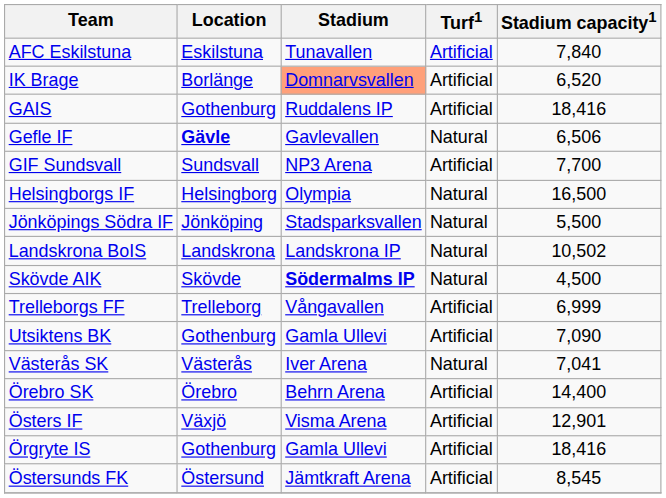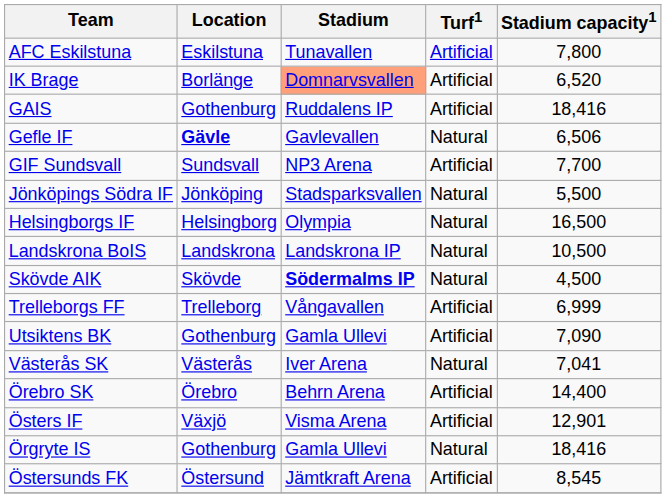 <table class="sortable wikitable" style="text-align: left;">
 <tr>
 <th>Team</th>
 <th>Location</th>
 <th>Stadium</th>
 <th>Turf<sup>1</sup></th>
 <th>Stadium capacity<sup>1</sup></th>
 </tr>
 <tr>
 <td><a href='#'>AFC Eskilstuna</a></td>
 <td><a href='#'>Eskilstuna</a></td>
 <td><a href='#'>Tunavallen</a></td>
 <td><a href='#'>Artificial</a></td>
-<td align="center">7,840</td>
+<td align="center">7,800</td>
 </tr>
 <tr>
 <td><a href='#'>IK Brage</a></td>
 <td><a href='#'>Borlänge</a></td>
 <td style="background: lightsalmon;"><a href='#'>Domnarvsvallen</a></td>
 <td>Artificial</td>
 <td align="center">6,520</td>
 </tr>
 <tr>
 <td><a href='#'>GAIS</a></td>
 <td><a href='#'>Gothenburg</a></td>
 <td><a href='#'>Ruddalens IP</a></td>
 <td>Artificial</td>
 <td align="center">18,416</td>
 </tr>
 <tr>
 <td><a href='#'>Gefle IF</a></td>
 <td><strong><a href='#'>Gävle</a></strong></td>
 <td><a href='#'>Gavlevallen</a></td>
 <td>Natural</td>
 <td align="center">6,506</td>
 </tr>
 <tr>
 <td><a href='#'>GIF Sundsvall</a></td>
 <td><a href='#'>Sundsvall</a></td>
 <td><a href='#'>NP3 Arena</a></td>
 <td>Artificial</td>
 <td align="center">7,700</td>
 </tr>
 <tr>
+<td><a href='#'>Jönköpings Södra IF</a></td>
+<td><a href='#'>Jönköping</a></td>
+<td><a href='#'>Stadsparksvallen</a></td>
+<td>Natural</td>
+<td align="center">5,500</td>
+</tr>
+<tr>
 <td><a href='#'>Helsingborgs IF</a></td>
 <td><a href='#'>Helsingborg</a></td>
 <td><a href='#'>Olympia</a></td>
 <td>Natural</td>
 <td align="center">16,500</td>
 </tr>
 <tr>
-<td><a href='#'>Jönköpings Södra IF</a></td>
-<td><a href='#'>Jönköping</a></td>
-<td><a href='#'>Stadsparksvallen</a></td>
-<td>Natural</td>
-<td align="center">5,500</td>
-</tr>
-<tr>
 <td><a href='#'>Landskrona BoIS</a></td>
 <td><a href='#'>Landskrona</a></td>
 <td><a href='#'>Landskrona IP</a></td>
 <td>Natural</td>
-<td align="center">10,502</td>
+<td align="center">10,500</td>
 </tr>
 <tr>
 <td><a href='#'>Skövde AIK</a></td>
 <td><a href='#'>Skövde</a></td>
 <td><strong><a href='#'>Södermalms IP</a></strong></td>
 <td>Natural</td>
 <td align="center">4,500</td>
 </tr>
 <tr>
 <td><a href='#'>Trelleborgs FF</a></td>
 <td><a href='#'>Trelleborg</a></td>
 <td><a href='#'>Vångavallen</a></td>
 <td>Artificial</td>
 <td align="center">6,999</td>
 </tr>
 <tr>
 <td><a href='#'>Utsiktens BK</a></td>
 <td><a href='#'>Gothenburg</a></td>
 <td><a href='#'>Gamla Ullevi</a></td>
 <td>Artificial</td>
 <td align="center">7,090</td>
 </tr>
 <tr>
 <td><a href='#'>Västerås SK</a></td>
 <td><a href='#'>Västerås</a></td>
 <td><a href='#'>Iver Arena</a></td>
 <td>Natural</td>
 <td align="center">7,041</td>
 </tr>
 <tr>
 <td><a href='#'>Örebro SK</a></td>
 <td><a href='#'>Örebro</a></td>
 <td><a href='#'>Behrn Arena</a></td>
 <td>Artificial</td>
 <td align="center">14,400</td>
 </tr>
 <tr>
 <td><a href='#'>Östers IF</a></td>
 <td><a href='#'>Växjö</a></td>
 <td><a href='#'>Visma Arena</a></td>
 <td>Artificial</td>
 <td align="center">12,901</td>
 </tr>
 <tr>
 <td><a href='#'>Örgryte IS</a></td>
 <td><a href='#'>Gothenburg</a></td>
 <td><a href='#'>Gamla Ullevi</a></td>
-<td>Artificial</td>
+<td>Natural</td>
 <td align="center">18,416</td>
 </tr>
 <tr>
 <td><a href='#'>Östersunds FK</a></td>
 <td><a href='#'>Östersund</a></td>
 <td><a href='#'>Jämtkraft Arena</a></td>
 <td>Artificial</td>
 <td align="center">8,545</td>
 </tr>
 <tr>
 </tr>
 </table>
